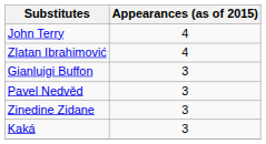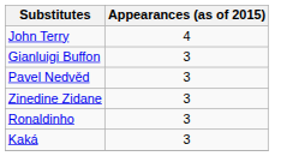 <table class="wikitable">
 <tr>
 <th>Substitutes</th>
 <th>Appearances (as of 2015)</th>
 </tr>
 <tr>
 <td> <a href='#'>John Terry</a></td>
-<td style="text-align:center;">4</td>
-</tr>
-<tr>
-<td> <a href='#'>Zlatan Ibrahimović</a></td>
 <td style="text-align:center;">4</td>
 </tr>
 <tr>
 <td> <a href='#'>Gianluigi Buffon</a></td>
 <td style="text-align:center;">3</td>
 </tr>
 <tr>
 <td> <a href='#'>Pavel Nedvěd</a></td>
 <td style="text-align:center;">3</td>
 </tr>
 <tr>
 <td> <a href='#'>Zinedine Zidane</a></td>
 <td style="text-align:center;">3</td>
 </tr>
 <tr>
+<td> <a href='#'>Ronaldinho</a></td>
+<td style="text-align:center;">3</td>
+</tr>
+<tr>
 <td> <a href='#'>Kaká</a></td>
 <td style="text-align:center;">3</td>
 </tr>
 <tr>
 </tr>
 </table>
